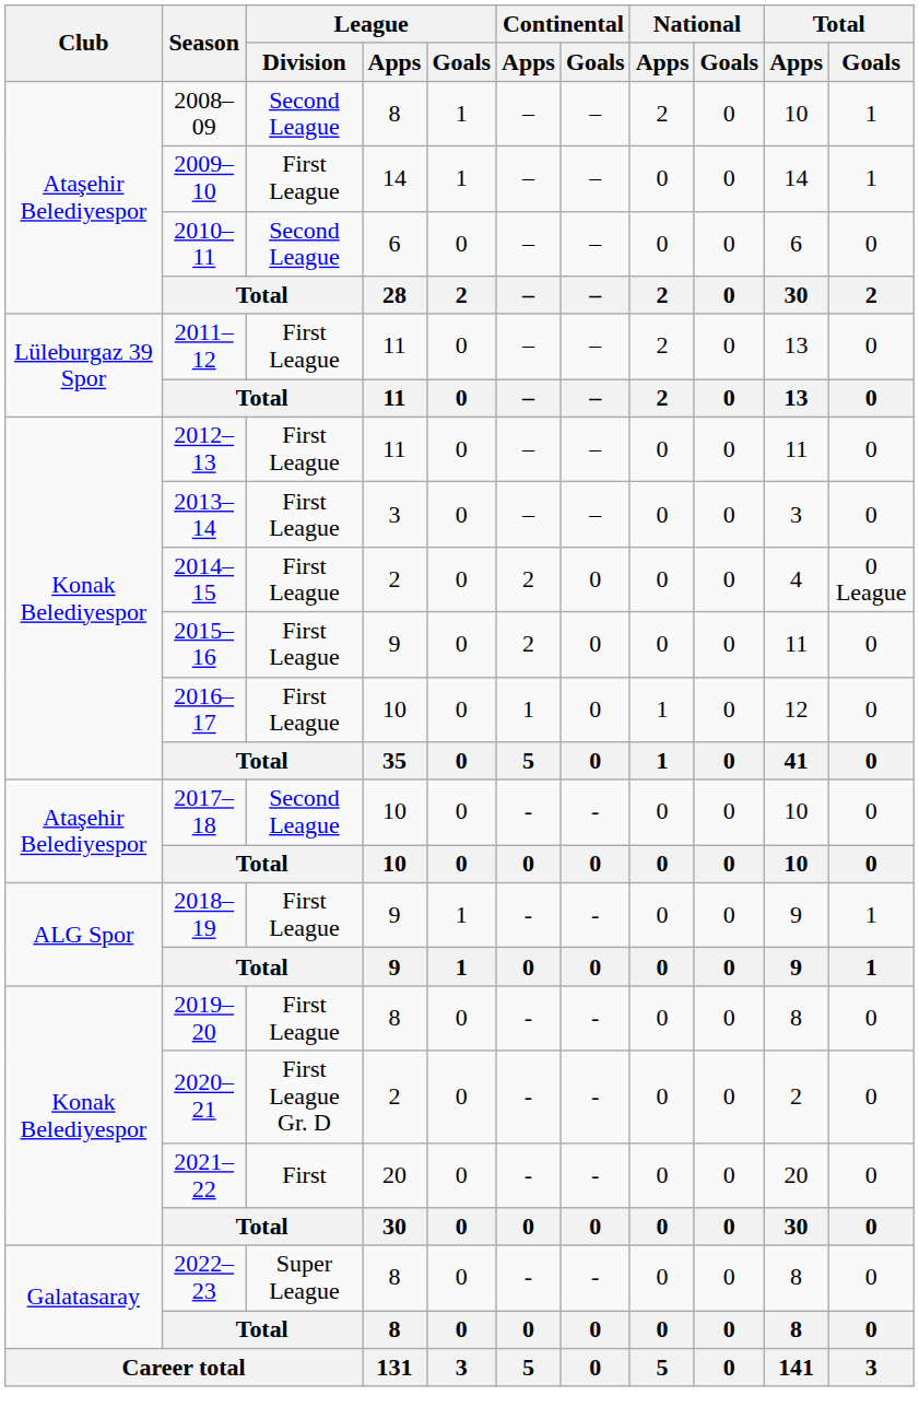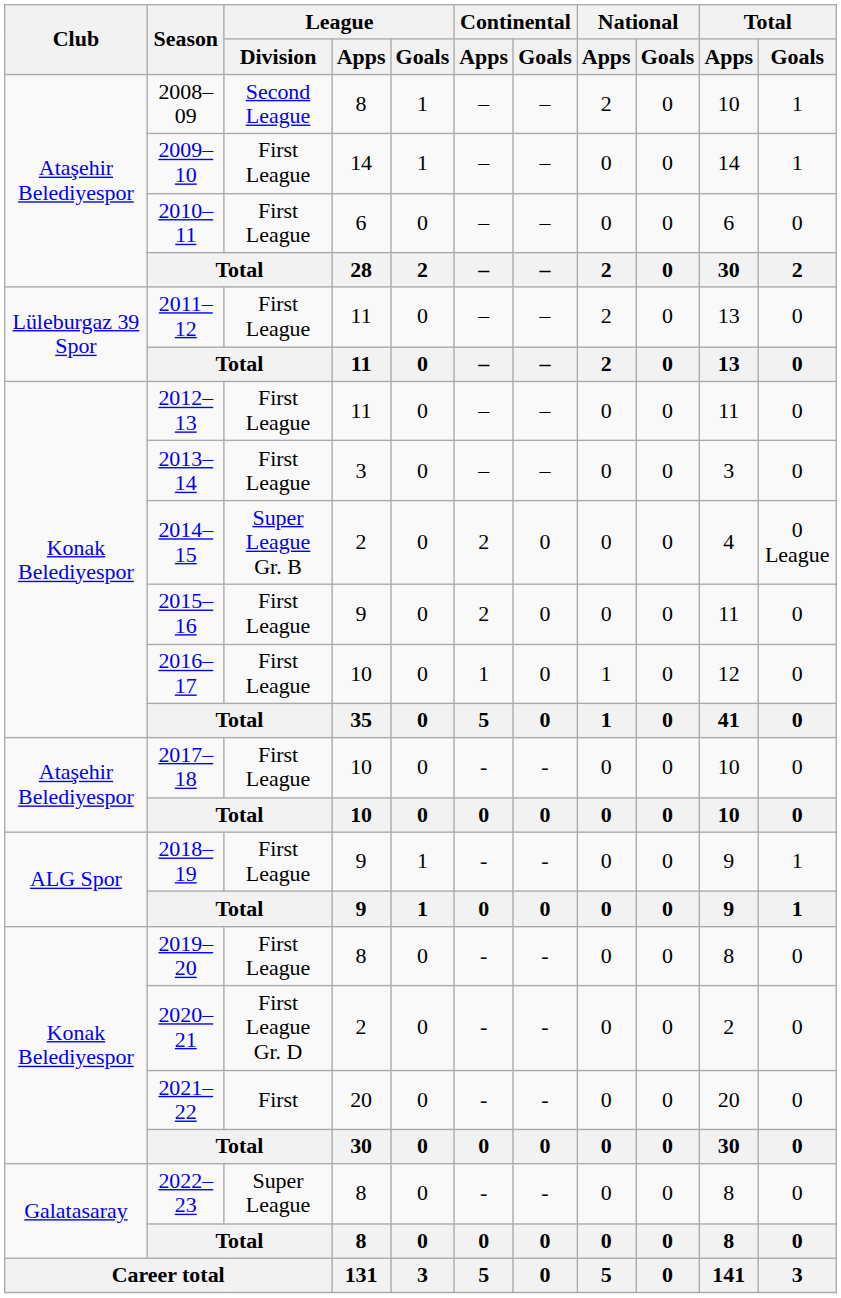 <table class="wikitable" style="text-align: center;">
 <tr>
 <th rowspan="2">Club</th>
 <th rowspan="2">Season</th>
 <th colspan="3">League</th>
 <th colspan="2">Continental</th>
 <th colspan="2">National</th>
 <th colspan="2">Total</th>
 </tr>
 <tr>
 <th>Division</th>
 <th>Apps</th>
 <th>Goals</th>
 <th>Apps</th>
 <th>Goals</th>
 <th>Apps</th>
 <th>Goals</th>
 <th>Apps</th>
 <th>Goals</th>
 </tr>
 <tr>
 <td rowspan=4><a href='#'>Ataşehir Belediyespor</a></td>
 <td>2008–09</td>
 <td><a href='#'>Second League</a></td>
 <td>8</td>
 <td>1</td>
 <td>–</td>
 <td>–</td>
 <td>2</td>
 <td>0</td>
 <td>10</td>
 <td>1</td>
 </tr>
 <tr>
 <td><a href='#'>2009–10</a></td>
 <td>First League</td>
 <td>14</td>
 <td>1</td>
 <td>–</td>
 <td>–</td>
 <td>0</td>
 <td>0</td>
 <td>14</td>
 <td>1</td>
 </tr>
 <tr>
 <td><a href='#'>2010–11</a></td>
-<td><a href='#'>Second League</a></td>
+<td>First League</td>
 <td>6</td>
 <td>0</td>
 <td>–</td>
 <td>–</td>
 <td>0</td>
 <td>0</td>
 <td>6</td>
 <td>0</td>
 </tr>
 <tr>
 <th colspan="2">Total</th>
 <th>28</th>
 <th>2</th>
 <th>–</th>
 <th>–</th>
 <th>2</th>
 <th>0</th>
 <th>30</th>
 <th>2</th>
 </tr>
 <tr>
 <td rowspan=2><a href='#'>Lüleburgaz 39 Spor</a></td>
 <td><a href='#'>2011–12</a></td>
 <td>First League</td>
 <td>11</td>
 <td>0</td>
 <td>–</td>
 <td>–</td>
 <td>2</td>
 <td>0</td>
 <td>13</td>
 <td>0</td>
 </tr>
 <tr>
 <th colspan="2">Total</th>
 <th>11</th>
 <th>0</th>
 <th>–</th>
 <th>–</th>
 <th>2</th>
 <th>0</th>
 <th>13</th>
 <th>0</th>
 </tr>
 <tr>
 <td rowspan=6><a href='#'>Konak Belediyespor</a></td>
 <td><a href='#'>2012–13</a></td>
 <td>First League</td>
 <td>11</td>
 <td>0</td>
 <td>–</td>
 <td>–</td>
 <td>0</td>
 <td>0</td>
 <td>11</td>
 <td>0</td>
 </tr>
 <tr>
 <td><a href='#'>2013–14</a></td>
 <td>First League</td>
 <td>3</td>
 <td>0</td>
 <td>–</td>
 <td>–</td>
 <td>0</td>
 <td>0</td>
 <td>3</td>
 <td>0</td>
 </tr>
 <tr>
 <td><a href='#'>2014–15</a></td>
-<td>First League</td>
+<td><a href='#'>Super League</a> Gr. B</td>
 <td>2</td>
 <td>0</td>
 <td>2</td>
 <td>0</td>
 <td>0</td>
 <td>0</td>
 <td>4</td>
 <td>0  League</td>
 </tr>
 <tr>
 <td><a href='#'>2015–16</a></td>
 <td>First League</td>
 <td>9</td>
 <td>0</td>
 <td>2</td>
 <td>0</td>
 <td>0</td>
 <td>0</td>
 <td>11</td>
 <td>0</td>
 </tr>
 <tr>
 <td><a href='#'>2016–17</a></td>
 <td>First League</td>
 <td>10</td>
 <td>0</td>
 <td>1</td>
 <td>0</td>
 <td>1</td>
 <td>0</td>
 <td>12</td>
 <td>0</td>
 </tr>
 <tr>
 <th colspan="2">Total</th>
 <th>35</th>
 <th>0</th>
 <th>5</th>
 <th>0</th>
 <th>1</th>
 <th>0</th>
 <th>41</th>
 <th>0</th>
 </tr>
 <tr>
 <td rowspan=2><a href='#'>Ataşehir Belediyespor</a></td>
 <td><a href='#'>2017–18</a></td>
-<td><a href='#'>Second League</a></td>
+<td>First League</td>
 <td>10</td>
 <td>0</td>
 <td>-</td>
 <td>-</td>
 <td>0</td>
 <td>0</td>
 <td>10</td>
 <td>0</td>
 </tr>
 <tr>
 <th colspan="2">Total</th>
 <th>10</th>
 <th>0</th>
 <th>0</th>
 <th>0</th>
 <th>0</th>
 <th>0</th>
 <th>10</th>
 <th>0</th>
 </tr>
 <tr>
 <td rowspan=2><a href='#'>ALG Spor</a></td>
 <td><a href='#'>2018–19</a></td>
 <td>First League</td>
 <td>9</td>
 <td>1</td>
 <td>-</td>
 <td>-</td>
 <td>0</td>
 <td>0</td>
 <td>9</td>
 <td>1</td>
 </tr>
 <tr>
 <th colspan="2">Total</th>
 <th>9</th>
 <th>1</th>
 <th>0</th>
 <th>0</th>
 <th>0</th>
 <th>0</th>
 <th>9</th>
 <th>1</th>
 </tr>
 <tr>
 <td rowspan=4><a href='#'>Konak Belediyespor</a></td>
 <td><a href='#'>2019–20</a></td>
 <td>First League</td>
 <td>8</td>
 <td>0</td>
 <td>-</td>
 <td>-</td>
 <td>0</td>
 <td>0</td>
 <td>8</td>
 <td>0</td>
 </tr>
 <tr>
 <td><a href='#'>2020–21</a></td>
 <td>First League Gr. D</td>
 <td>2</td>
 <td>0</td>
 <td>-</td>
 <td>-</td>
 <td>0</td>
 <td>0</td>
 <td>2</td>
 <td>0</td>
 </tr>
 <tr>
 <td><a href='#'>2021–22</a></td>
 <td>First</td>
 <td>20</td>
 <td>0</td>
 <td>-</td>
 <td>-</td>
 <td>0</td>
 <td>0</td>
 <td>20</td>
 <td>0</td>
 </tr>
 <tr>
 <th colspan="2">Total</th>
 <th>30</th>
 <th>0</th>
 <th>0</th>
 <th>0</th>
 <th>0</th>
 <th>0</th>
 <th>30</th>
 <th>0</th>
 </tr>
 <tr>
 <td rowspan=2><a href='#'>Galatasaray</a></td>
 <td><a href='#'>2022–23</a></td>
 <td>Super League</td>
 <td>8</td>
 <td>0</td>
 <td>-</td>
 <td>-</td>
 <td>0</td>
 <td>0</td>
 <td>8</td>
 <td>0</td>
 </tr>
 <tr>
 <th colspan="2">Total</th>
 <th>8</th>
 <th>0</th>
 <th>0</th>
 <th>0</th>
 <th>0</th>
 <th>0</th>
 <th>8</th>
 <th>0</th>
 </tr>
 <tr>
 <th colspan="3">Career total</th>
 <th>131</th>
 <th>3</th>
 <th>5</th>
 <th>0</th>
 <th>5</th>
 <th>0</th>
 <th>141</th>
 <th>3</th>
 </tr>
 </table>
